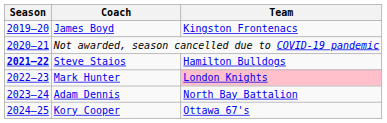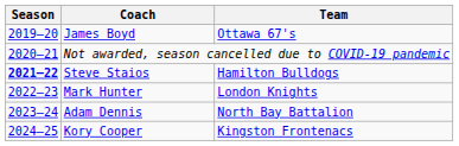 <table class="wikitable sortable">
 <tr>
 <th>Season</th>
 <th>Coach</th>
 <th>Team</th>
 </tr>
 <tr>
 <td><a href='#'>2019–20</a></td>
 <td><a href='#'>James Boyd</a></td>
-<td><a href='#'>Kingston Frontenacs</a></td>
+<td><a href='#'>Ottawa 67's</a></td>
 </tr>
 <tr>
 <td><a href='#'>2020–21</a></td>
 <td colspan=2 align=center><em>Not awarded, season cancelled due to <a href='#'>COVID-19 pandemic</a></em></td>
 </tr>
 <tr>
 <td><strong><a href='#'>2021–22</a></strong></td>
 <td><a href='#'>Steve Staios</a></td>
 <td><a href='#'>Hamilton Bulldogs</a></td>
 </tr>
 <tr>
 <td><a href='#'>2022–23</a></td>
 <td><a href='#'>Mark Hunter</a></td>
-<td style="background: pink;"><a href='#'>London Knights</a></td>
+<td><a href='#'>London Knights</a></td>
 </tr>
 <tr>
 <td><a href='#'>2023–24</a></td>
 <td><a href='#'>Adam Dennis</a></td>
 <td><a href='#'>North Bay Battalion</a></td>
 </tr>
 <tr>
 <td><a href='#'>2024–25</a></td>
 <td><a href='#'>Kory Cooper</a></td>
-<td><a href='#'>Ottawa 67's</a></td>
+<td><a href='#'>Kingston Frontenacs</a></td>
 </tr>
 </table>
